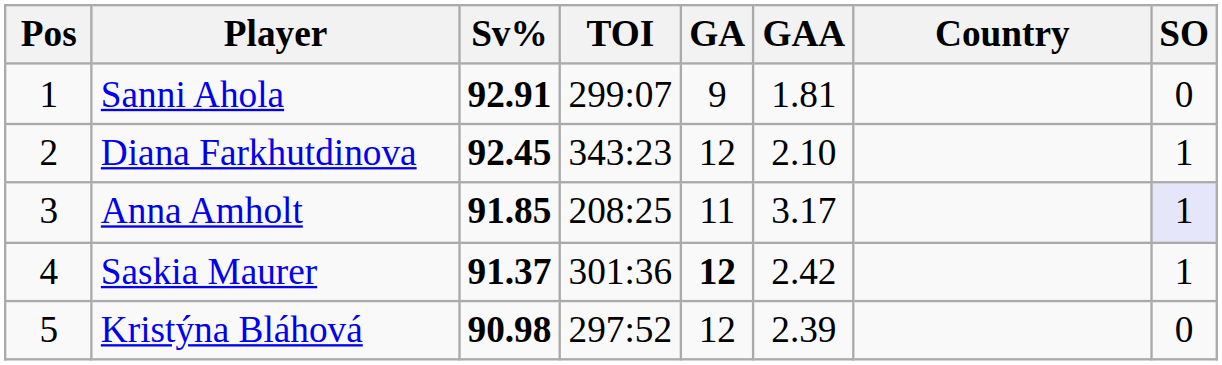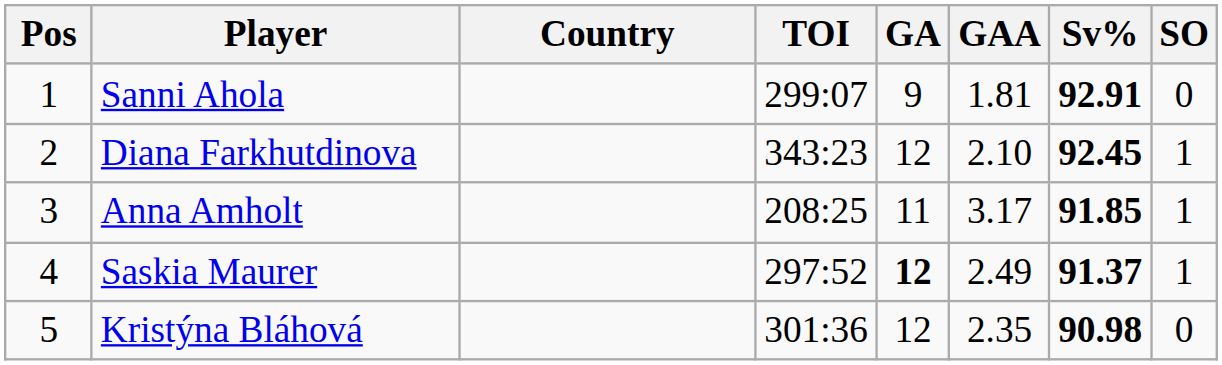 <table class="wikitable sortable" style="text-align: center;">
 <tr>
 <th width=30>Pos</th>
 <th width=150>Player</th>
-<th width=20>Sv%</th>
+<th width=120>Country</th>
 <th width=20>TOI</th>
 <th width=20>GA</th>
 <th width=20>GAA</th>
-<th width=120>Country</th>
+<th width=20>Sv%</th>
 <th width=20>SO</th>
 </tr>
 <tr>
 <td>1</td>
 <td align=left><a href='#'>Sanni Ahola</a></td>
-<td><strong>92.91</strong></td>
+<td align=left></td>
 <td>299:07</td>
 <td>9</td>
 <td>1.81</td>
-<td align=left></td>
+<td><strong>92.91</strong></td>
 <td>0</td>
 </tr>
 <tr>
 <td>2</td>
 <td align=left><a href='#'>Diana Farkhutdinova</a></td>
-<td><strong>92.45</strong></td>
+<td align=left></td>
 <td>343:23</td>
 <td>12</td>
 <td>2.10</td>
-<td align=left></td>
+<td><strong>92.45</strong></td>
 <td>1</td>
 </tr>
 <tr>
 <td>3</td>
 <td align=left><a href='#'>Anna Amholt</a></td>
-<td><strong>91.85</strong></td>
+<td align=left></td>
 <td>208:25</td>
 <td>11</td>
 <td>3.17</td>
-<td align=left></td>
-<td style="background: lavender;">1</td>
+<td><strong>91.85</strong></td>
+<td>1</td>
 </tr>
 <tr>
 <td>4</td>
 <td align=left><a href='#'>Saskia Maurer</a></td>
+<td align=left></td>
+<td>297:52</td>
+<td><strong>12</strong></td>
+<td>2.49</td>
 <td><strong>91.37</strong></td>
-<td>301:36</td>
-<td><strong>12</strong></td>
-<td>2.42</td>
-<td align=left></td>
 <td>1</td>
 </tr>
 <tr>
 <td>5</td>
 <td align=left><a href='#'>Kristýna Bláhová</a></td>
+<td align=left></td>
+<td>301:36</td>
+<td>12</td>
+<td>2.35</td>
 <td><strong>90.98</strong></td>
-<td>297:52</td>
-<td>12</td>
-<td>2.39</td>
-<td align=left></td>
 <td>0</td>
 </tr>
 </table>
